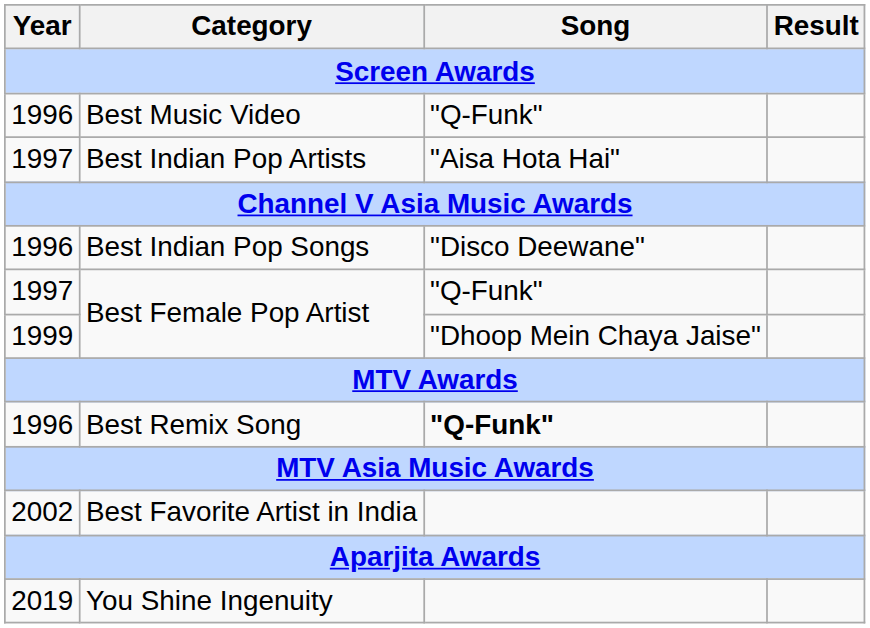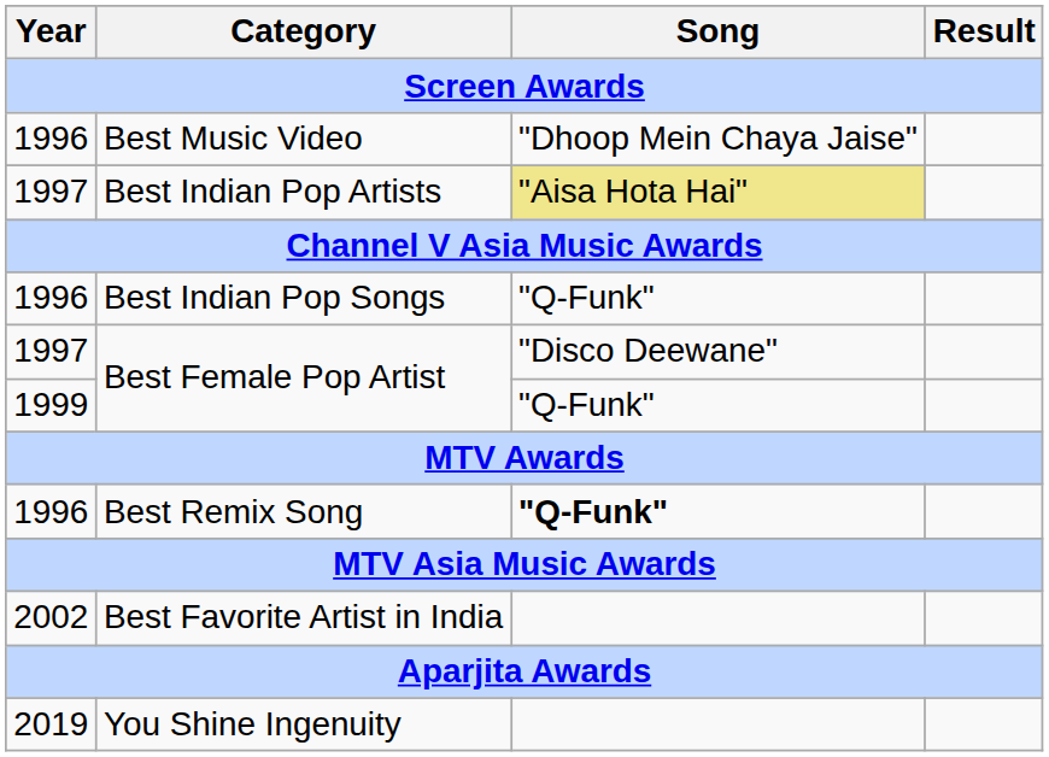 <table class="wikitable">
 <tr style="background:#ebf5ff;">
 <th>Year</th>
 <th>Category</th>
 <th>Song</th>
 <th>Result</th>
 </tr>
 <tr style="background:#bfd7ff;">
 <td colspan="5" style="text-align:center;"><strong><a href='#'>Screen Awards</a></strong></td>
 </tr>
 <tr>
 <td>1996</td>
 <td>Best Music Video</td>
-<td>"Q-Funk"</td>
+<td>"Dhoop Mein Chaya Jaise"</td>
 <td></td>
 </tr>
 <tr>
 <td>1997</td>
 <td>Best Indian Pop Artists</td>
-<td>"Aisa Hota Hai"</td>
+<td style="background: khaki;">"Aisa Hota Hai"</td>
 <td></td>
 </tr>
 <tr style="background:#bfd7ff;">
 <td colspan="5" style="text-align:center;"><strong><a href='#'>Channel V Asia Music Awards</a></strong></td>
 </tr>
 <tr>
 <td>1996</td>
 <td>Best Indian Pop Songs</td>
-<td>"Disco Deewane"</td>
+<td>"Q-Funk"</td>
 <td></td>
 </tr>
 <tr>
 <td>1997</td>
 <td rowspan="2">Best Female Pop Artist</td>
-<td>"Q-Funk"</td>
+<td>"Disco Deewane"</td>
 <td></td>
 </tr>
 <tr>
 <td>1999</td>
-<td>"Dhoop Mein Chaya Jaise"</td>
+<td>"Q-Funk"</td>
 <td></td>
 </tr>
 <tr style="background:#bfd7ff;">
 <td colspan="5" style="text-align:center;"><strong><a href='#'>MTV Awards</a></strong></td>
 </tr>
 <tr>
 <td>1996</td>
 <td>Best Remix Song</td>
 <td><strong>"Q-Funk"</strong></td>
 <td></td>
 </tr>
 <tr style="background:#bfd7ff;">
 <td colspan="5" style="text-align:center;"><strong><a href='#'>MTV Asia Music Awards</a></strong></td>
 </tr>
 <tr>
 <td>2002</td>
 <td>Best Favorite Artist in India</td>
 <td></td>
 <td></td>
 </tr>
 <tr style="background:#bfd7ff;">
 <td colspan="5" style="text-align:center;"><strong><a href='#'>Aparjita Awards</a></strong></td>
 </tr>
 <tr>
 <td>2019</td>
 <td>You Shine Ingenuity</td>
 <td></td>
 <td></td>
 </tr>
 </table>
